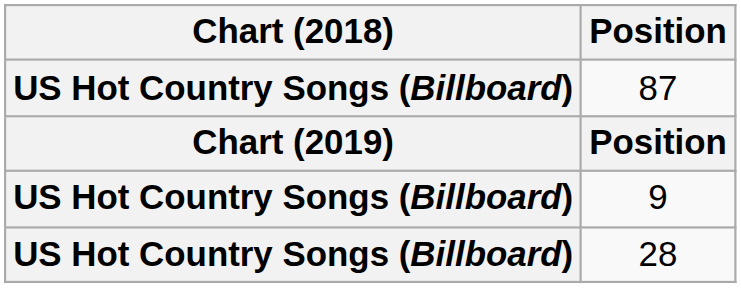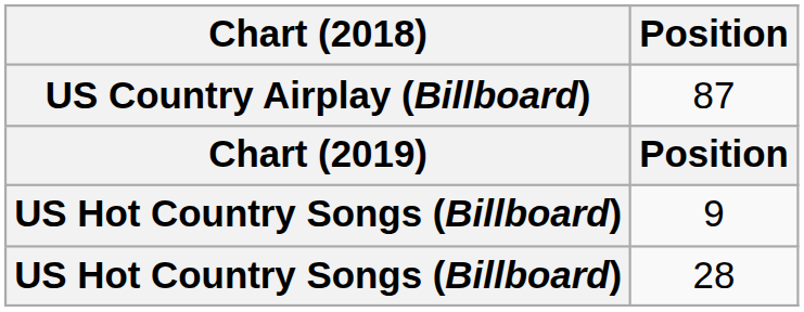 <table class="wikitable plainrowheaders" style="text-align:center">
 <tr>
 <th scope="col">Chart (2018)</th>
 <th scope="col">Position</th>
 </tr>
 <tr>
-<th scope="row">US Hot Country Songs (<em>Billboard</em>)</th>
+<th scope="row">US Country Airplay (<em>Billboard</em>)</th>
 <td>87</td>
 </tr>
 <tr>
 <th scope="col">Chart (2019)</th>
 <th scope="col">Position</th>
 </tr>
 <tr>
 <th scope="row">US Hot Country Songs (<em>Billboard</em>)</th>
 <td>9</td>
 </tr>
 <tr>
 <th scope="row">US Hot Country Songs (<em>Billboard</em>)</th>
 <td>28</td>
 </tr>
 </table>
